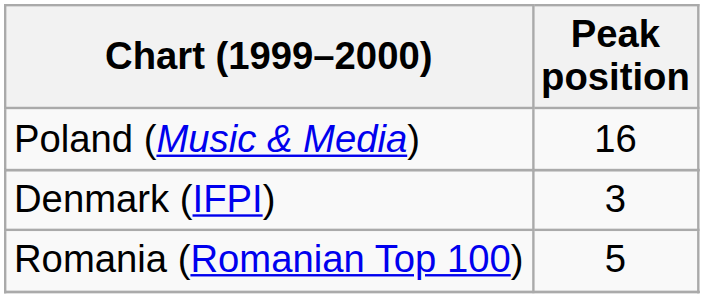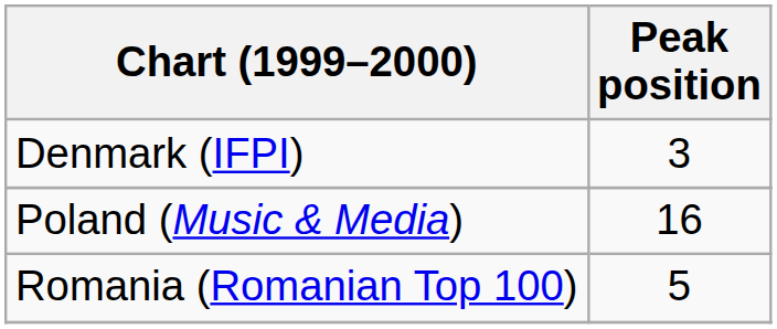 <table class="wikitable sortable">
 <tr>
 <th align="left">Chart (1999–2000)</th>
 <th align="left">Peak<br>position</th>
 </tr>
 <tr>
-<td align="left">Poland (<em><a href='#'>Music & Media</a></em>)</td>
-<td style="text-align:center;">16</td>
+<td align="left">Denmark (<a href='#'>IFPI</a>)</td>
+<td style="text-align:center;">3</td>
 </tr>
 <tr>
 </tr>
 <tr>
 </tr>
 <tr>
 </tr>
 <tr>
-<td align="left">Denmark (<a href='#'>IFPI</a>)</td>
-<td style="text-align:center;">3</td>
+<td align="left">Poland (<em><a href='#'>Music & Media</a></em>)</td>
+<td style="text-align:center;">16</td>
 </tr>
 <tr>
 <td align="left">Romania (<a href='#'>Romanian Top 100</a>)</td>
 <td style="text-align:center;">5</td>
 </tr>
 <tr>
 </tr>
 <tr>
 </tr>
 </table>
